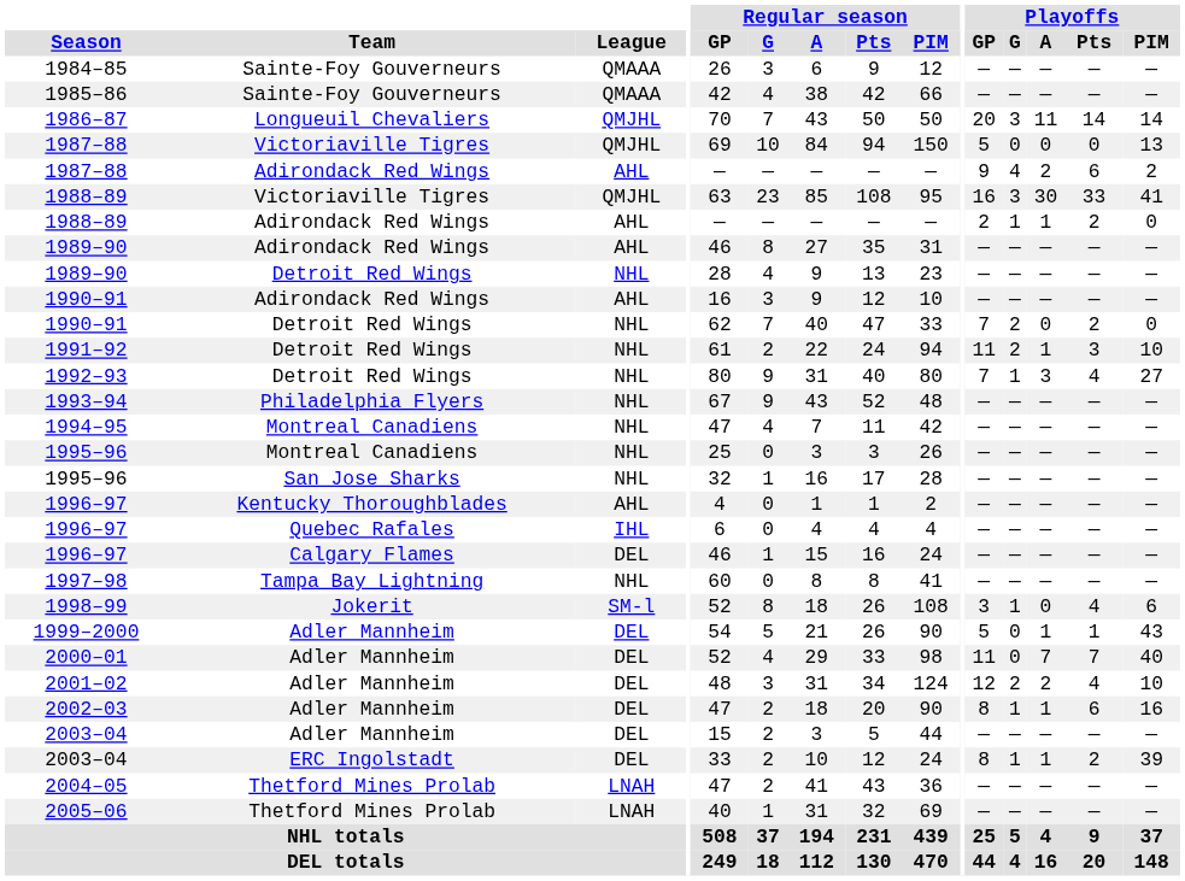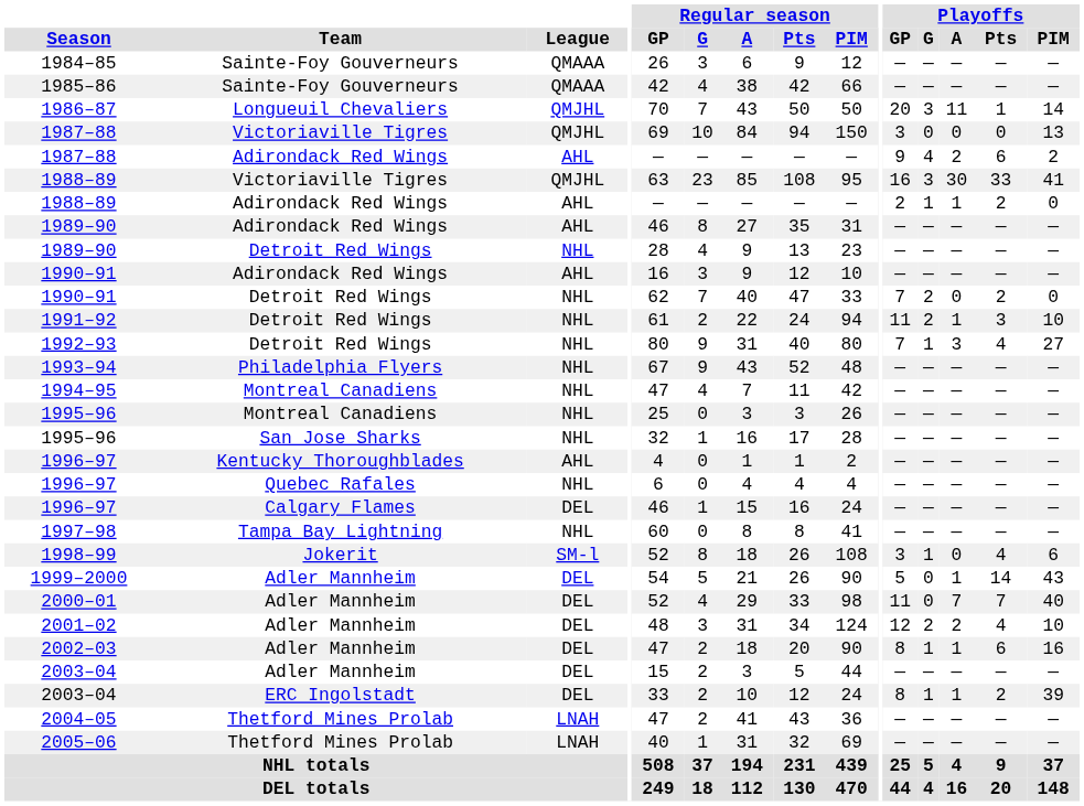 <table border="0" cellpadding="1" cellspacing="0" style="text-align:center; width:60em">
 <tr bgcolor="#e0e0e0">
 <th colspan="3" bgcolor="#ffffff"></th>
 <th rowspan="99" bgcolor="#ffffff"></th>
 <th colspan="5"><a href='#'>Regular season</a></th>
 <th rowspan="99" bgcolor="#ffffff"></th>
 <th colspan="5"><a href='#'>Playoffs</a></th>
 </tr>
 <tr bgcolor="#e0e0e0">
 <th><a href='#'>Season</a></th>
 <th>Team</th>
 <th>League</th>
 <th>GP</th>
 <th><a href='#'>G</a></th>
 <th><a href='#'>A</a></th>
 <th><a href='#'>Pts</a></th>
 <th><a href='#'>PIM</a></th>
 <th>GP</th>
 <th>G</th>
 <th>A</th>
 <th>Pts</th>
 <th>PIM</th>
 </tr>
 <tr>
 <td>1984–85</td>
 <td>Sainte-Foy Gouverneurs</td>
 <td>QMAAA</td>
 <td>26</td>
 <td>3</td>
 <td>6</td>
 <td>9</td>
 <td>12</td>
 <td>—</td>
 <td>—</td>
 <td>—</td>
 <td>—</td>
 <td>—</td>
 </tr>
 <tr bgcolor="#f0f0f0">
 <td>1985–86</td>
 <td>Sainte-Foy Gouverneurs</td>
 <td>QMAAA</td>
 <td>42</td>
 <td>4</td>
 <td>38</td>
 <td>42</td>
 <td>66</td>
 <td>—</td>
 <td>—</td>
 <td>—</td>
 <td>—</td>
 <td>—</td>
 </tr>
 <tr>
 <td><a href='#'>1986–87</a></td>
 <td><a href='#'>Longueuil Chevaliers</a></td>
 <td><a href='#'>QMJHL</a></td>
 <td>70</td>
 <td>7</td>
 <td>43</td>
 <td>50</td>
 <td>50</td>
 <td>20</td>
 <td>3</td>
 <td>11</td>
-<td>14</td>
+<td>1</td>
 <td>14</td>
 </tr>
 <tr bgcolor="#f0f0f0">
 <td><a href='#'>1987–88</a></td>
 <td><a href='#'>Victoriaville Tigres</a></td>
 <td>QMJHL</td>
 <td>69</td>
 <td>10</td>
 <td>84</td>
 <td>94</td>
 <td>150</td>
-<td>5</td>
+<td>3</td>
 <td>0</td>
 <td>0</td>
 <td>0</td>
 <td>13</td>
 </tr>
 <tr>
 <td><a href='#'>1987–88</a></td>
 <td><a href='#'>Adirondack Red Wings</a></td>
 <td><a href='#'>AHL</a></td>
 <td>—</td>
 <td>—</td>
 <td>—</td>
 <td>—</td>
 <td>—</td>
 <td>9</td>
 <td>4</td>
 <td>2</td>
 <td>6</td>
 <td>2</td>
 </tr>
 <tr bgcolor="#f0f0f0">
 <td><a href='#'>1988–89</a></td>
 <td>Victoriaville Tigres</td>
 <td>QMJHL</td>
 <td>63</td>
 <td>23</td>
 <td>85</td>
 <td>108</td>
 <td>95</td>
 <td>16</td>
 <td>3</td>
 <td>30</td>
 <td>33</td>
 <td>41</td>
 </tr>
 <tr>
 <td><a href='#'>1988–89</a></td>
 <td>Adirondack Red Wings</td>
 <td>AHL</td>
 <td>—</td>
 <td>—</td>
 <td>—</td>
 <td>—</td>
 <td>—</td>
 <td>2</td>
 <td>1</td>
 <td>1</td>
 <td>2</td>
 <td>0</td>
 </tr>
 <tr bgcolor="#f0f0f0">
 <td><a href='#'>1989–90</a></td>
 <td>Adirondack Red Wings</td>
 <td>AHL</td>
 <td>46</td>
 <td>8</td>
 <td>27</td>
 <td>35</td>
 <td>31</td>
 <td>—</td>
 <td>—</td>
 <td>—</td>
 <td>—</td>
 <td>—</td>
 </tr>
 <tr>
 <td><a href='#'>1989–90</a></td>
 <td><a href='#'>Detroit Red Wings</a></td>
 <td><a href='#'>NHL</a></td>
 <td>28</td>
 <td>4</td>
 <td>9</td>
 <td>13</td>
 <td>23</td>
 <td>—</td>
 <td>—</td>
 <td>—</td>
 <td>—</td>
 <td>—</td>
 </tr>
 <tr bgcolor="#f0f0f0">
 <td><a href='#'>1990–91</a></td>
 <td>Adirondack Red Wings</td>
 <td>AHL</td>
 <td>16</td>
 <td>3</td>
 <td>9</td>
 <td>12</td>
 <td>10</td>
 <td>—</td>
 <td>—</td>
 <td>—</td>
 <td>—</td>
 <td>—</td>
 </tr>
 <tr>
 <td><a href='#'>1990–91</a></td>
 <td>Detroit Red Wings</td>
 <td>NHL</td>
 <td>62</td>
 <td>7</td>
 <td>40</td>
 <td>47</td>
 <td>33</td>
 <td>7</td>
 <td>2</td>
 <td>0</td>
 <td>2</td>
 <td>0</td>
 </tr>
 <tr bgcolor="#f0f0f0">
 <td><a href='#'>1991–92</a></td>
 <td>Detroit Red Wings</td>
 <td>NHL</td>
 <td>61</td>
 <td>2</td>
 <td>22</td>
 <td>24</td>
 <td>94</td>
 <td>11</td>
 <td>2</td>
 <td>1</td>
 <td>3</td>
 <td>10</td>
 </tr>
 <tr>
 <td><a href='#'>1992–93</a></td>
 <td>Detroit Red Wings</td>
 <td>NHL</td>
 <td>80</td>
 <td>9</td>
 <td>31</td>
 <td>40</td>
 <td>80</td>
 <td>7</td>
 <td>1</td>
 <td>3</td>
 <td>4</td>
 <td>27</td>
 </tr>
 <tr bgcolor="#f0f0f0">
 <td><a href='#'>1993–94</a></td>
 <td><a href='#'>Philadelphia Flyers</a></td>
 <td>NHL</td>
 <td>67</td>
 <td>9</td>
 <td>43</td>
 <td>52</td>
 <td>48</td>
 <td>—</td>
 <td>—</td>
 <td>—</td>
 <td>—</td>
 <td>—</td>
 </tr>
 <tr>
 <td><a href='#'>1994–95</a></td>
 <td><a href='#'>Montreal Canadiens</a></td>
 <td>NHL</td>
 <td>47</td>
 <td>4</td>
 <td>7</td>
 <td>11</td>
 <td>42</td>
 <td>—</td>
 <td>—</td>
 <td>—</td>
 <td>—</td>
 <td>—</td>
 </tr>
 <tr bgcolor="#f0f0f0">
 <td><a href='#'>1995–96</a></td>
 <td>Montreal Canadiens</td>
 <td>NHL</td>
 <td>25</td>
 <td>0</td>
 <td>3</td>
 <td>3</td>
 <td>26</td>
 <td>—</td>
 <td>—</td>
 <td>—</td>
 <td>—</td>
 <td>—</td>
 </tr>
 <tr>
 <td>1995–96</td>
 <td><a href='#'>San Jose Sharks</a></td>
 <td>NHL</td>
 <td>32</td>
 <td>1</td>
 <td>16</td>
 <td>17</td>
 <td>28</td>
 <td>—</td>
 <td>—</td>
 <td>—</td>
 <td>—</td>
 <td>—</td>
 </tr>
 <tr bgcolor="#f0f0f0">
 <td><a href='#'>1996–97</a></td>
 <td><a href='#'>Kentucky Thoroughblades</a></td>
 <td>AHL</td>
 <td>4</td>
 <td>0</td>
 <td>1</td>
 <td>1</td>
 <td>2</td>
 <td>—</td>
 <td>—</td>
 <td>—</td>
 <td>—</td>
 <td>—</td>
 </tr>
 <tr>
 <td><a href='#'>1996–97</a></td>
 <td><a href='#'>Quebec Rafales</a></td>
-<td><a href='#'>IHL</a></td>
+<td>NHL</td>
 <td>6</td>
 <td>0</td>
 <td>4</td>
 <td>4</td>
 <td>4</td>
 <td>—</td>
 <td>—</td>
 <td>—</td>
 <td>—</td>
 <td>—</td>
 </tr>
 <tr bgcolor="#f0f0f0">
 <td><a href='#'>1996–97</a></td>
 <td><a href='#'>Calgary Flames</a></td>
 <td>DEL</td>
 <td>46</td>
 <td>1</td>
 <td>15</td>
 <td>16</td>
 <td>24</td>
 <td>—</td>
 <td>—</td>
 <td>—</td>
 <td>—</td>
 <td>—</td>
 </tr>
 <tr>
 <td><a href='#'>1997–98</a></td>
 <td><a href='#'>Tampa Bay Lightning</a></td>
 <td>NHL</td>
 <td>60</td>
 <td>0</td>
 <td>8</td>
 <td>8</td>
 <td>41</td>
 <td>—</td>
 <td>—</td>
 <td>—</td>
 <td>—</td>
 <td>—</td>
 </tr>
 <tr bgcolor="#f0f0f0">
 <td><a href='#'>1998–99</a></td>
 <td><a href='#'>Jokerit</a></td>
 <td><a href='#'>SM-l</a></td>
 <td>52</td>
 <td>8</td>
 <td>18</td>
 <td>26</td>
 <td>108</td>
 <td>3</td>
 <td>1</td>
 <td>0</td>
 <td>4</td>
 <td>6</td>
 </tr>
 <tr>
 <td><a href='#'>1999–2000</a></td>
 <td><a href='#'>Adler Mannheim</a></td>
 <td><a href='#'>DEL</a></td>
 <td>54</td>
 <td>5</td>
 <td>21</td>
 <td>26</td>
 <td>90</td>
 <td>5</td>
 <td>0</td>
 <td>1</td>
-<td>1</td>
+<td>14</td>
 <td>43</td>
 </tr>
 <tr bgcolor="#f0f0f0">
 <td><a href='#'>2000–01</a></td>
 <td>Adler Mannheim</td>
 <td>DEL</td>
 <td>52</td>
 <td>4</td>
 <td>29</td>
 <td>33</td>
 <td>98</td>
 <td>11</td>
 <td>0</td>
 <td>7</td>
 <td>7</td>
 <td>40</td>
 </tr>
 <tr>
 <td><a href='#'>2001–02</a></td>
 <td>Adler Mannheim</td>
 <td>DEL</td>
 <td>48</td>
 <td>3</td>
 <td>31</td>
 <td>34</td>
 <td>124</td>
 <td>12</td>
 <td>2</td>
 <td>2</td>
 <td>4</td>
 <td>10</td>
 </tr>
 <tr bgcolor="#f0f0f0">
 <td><a href='#'>2002–03</a></td>
 <td>Adler Mannheim</td>
 <td>DEL</td>
 <td>47</td>
 <td>2</td>
 <td>18</td>
 <td>20</td>
 <td>90</td>
 <td>8</td>
 <td>1</td>
 <td>1</td>
 <td>6</td>
 <td>16</td>
 </tr>
 <tr>
 <td><a href='#'>2003–04</a></td>
 <td>Adler Mannheim</td>
 <td>DEL</td>
 <td>15</td>
 <td>2</td>
 <td>3</td>
 <td>5</td>
 <td>44</td>
 <td>—</td>
 <td>—</td>
 <td>—</td>
 <td>—</td>
 <td>—</td>
 </tr>
 <tr bgcolor="#f0f0f0">
 <td>2003–04</td>
 <td><a href='#'>ERC Ingolstadt</a></td>
 <td>DEL</td>
 <td>33</td>
 <td>2</td>
 <td>10</td>
 <td>12</td>
 <td>24</td>
 <td>8</td>
 <td>1</td>
 <td>1</td>
 <td>2</td>
 <td>39</td>
 </tr>
 <tr>
 <td><a href='#'>2004–05</a></td>
 <td><a href='#'>Thetford Mines Prolab</a></td>
 <td><a href='#'>LNAH</a></td>
 <td>47</td>
 <td>2</td>
 <td>41</td>
 <td>43</td>
 <td>36</td>
 <td>—</td>
 <td>—</td>
 <td>—</td>
 <td>—</td>
 <td>—</td>
 </tr>
 <tr bgcolor="#f0f0f0">
 <td><a href='#'>2005–06</a></td>
 <td>Thetford Mines Prolab</td>
 <td>LNAH</td>
 <td>40</td>
 <td>1</td>
 <td>31</td>
 <td>32</td>
 <td>69</td>
 <td>—</td>
 <td>—</td>
 <td>—</td>
 <td>—</td>
 <td>—</td>
 </tr>
 <tr bgcolor="#e0e0e0">
 <th colspan="3">NHL totals</th>
 <th>508</th>
 <th>37</th>
 <th>194</th>
 <th>231</th>
 <th>439</th>
 <th>25</th>
 <th>5</th>
 <th>4</th>
 <th>9</th>
 <th>37</th>
 </tr>
 <tr bgcolor="#e0e0e0">
 <th colspan="3">DEL totals</th>
 <th>249</th>
 <th>18</th>
 <th>112</th>
 <th>130</th>
 <th>470</th>
 <th>44</th>
 <th>4</th>
 <th>16</th>
 <th>20</th>
 <th>148</th>
 </tr>
 </table>
